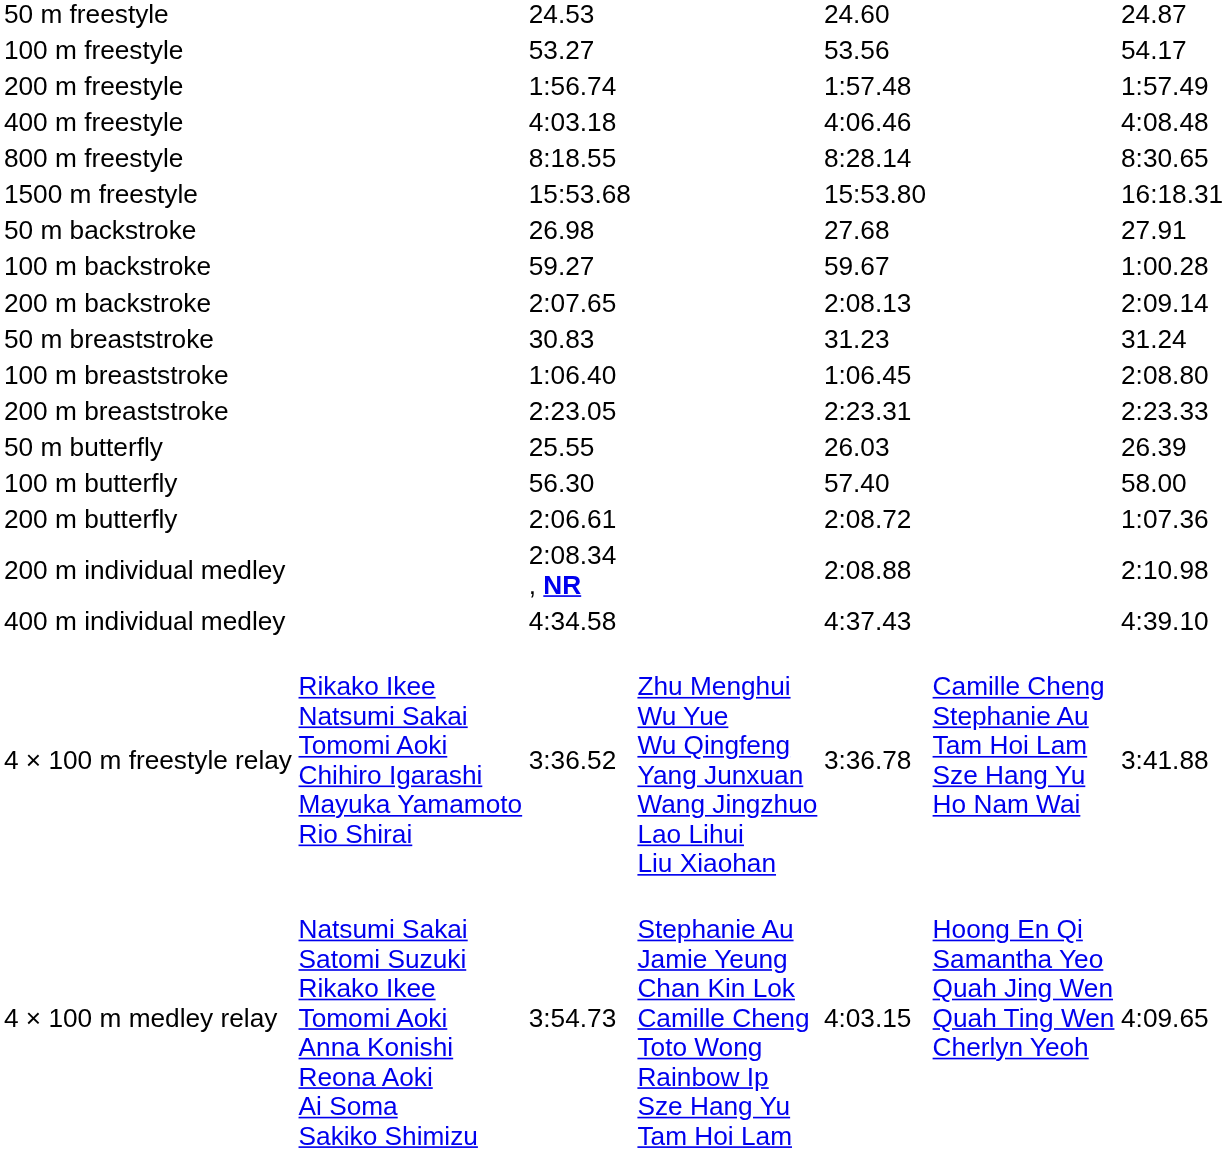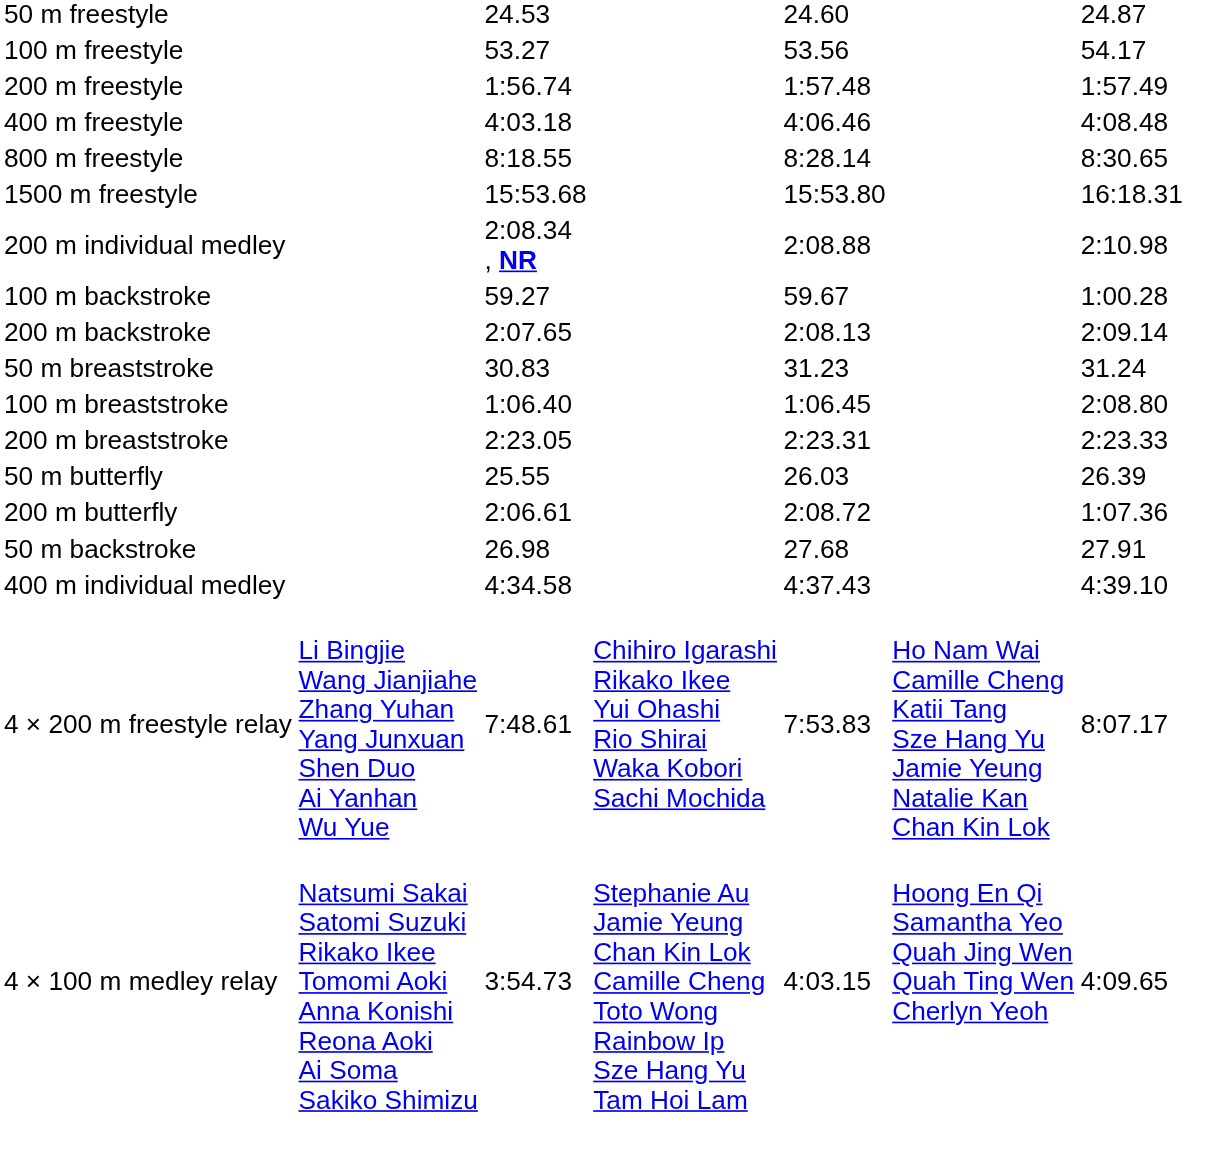 <table>
 <tr>
 <td>50 m freestyle<br></td>
 <td></td>
 <td>24.53<br></td>
 <td></td>
 <td>24.60</td>
 <td></td>
 <td>24.87</td>
 </tr>
 <tr>
 <td>100 m freestyle<br></td>
 <td></td>
 <td>53.27<br></td>
 <td></td>
 <td>53.56</td>
 <td></td>
 <td>54.17</td>
 </tr>
 <tr>
 <td>200 m freestyle<br></td>
 <td></td>
 <td>1:56.74</td>
 <td></td>
 <td>1:57.48</td>
 <td></td>
 <td>1:57.49</td>
 </tr>
 <tr>
 <td>400 m freestyle<br></td>
 <td></td>
 <td>4:03.18<br></td>
 <td></td>
 <td>4:06.46</td>
 <td></td>
 <td>4:08.48</td>
 </tr>
 <tr>
 <td>800 m freestyle<br></td>
 <td></td>
 <td>8:18.55<br></td>
 <td></td>
 <td>8:28.14</td>
 <td></td>
 <td>8:30.65</td>
 </tr>
 <tr>
 <td>1500 m freestyle<br></td>
 <td></td>
 <td>15:53.68<br></td>
 <td></td>
 <td>15:53.80</td>
 <td></td>
 <td>16:18.31</td>
 </tr>
 <tr>
-<td>50 m backstroke<br></td>
+<td>200 m individual medley<br></td>
 <td></td>
-<td>26.98<br></td>
+<td>2:08.34<br>, <strong><a href='#'>NR</a></strong></td>
 <td></td>
-<td>27.68</td>
+<td>2:08.88</td>
 <td></td>
-<td>27.91</td>
+<td>2:10.98</td>
 </tr>
 <tr>
 <td>100 m backstroke<br></td>
 <td></td>
 <td>59.27</td>
 <td></td>
 <td>59.67</td>
 <td></td>
 <td>1:00.28</td>
 </tr>
 <tr>
 <td>200 m backstroke<br></td>
 <td></td>
 <td>2:07.65</td>
 <td></td>
 <td>2:08.13</td>
 <td></td>
 <td>2:09.14</td>
 </tr>
 <tr>
 <td>50 m breaststroke<br></td>
 <td></td>
 <td>30.83<br></td>
 <td></td>
 <td>31.23</td>
 <td></td>
 <td>31.24</td>
 </tr>
 <tr>
 <td>100 m breaststroke<br></td>
 <td></td>
 <td>1:06.40<br></td>
 <td></td>
 <td>1:06.45</td>
 <td></td>
 <td>2:08.80</td>
 </tr>
 <tr>
 <td>200 m breaststroke<br></td>
 <td></td>
 <td>2:23.05</td>
 <td></td>
 <td>2:23.31</td>
 <td></td>
 <td>2:23.33</td>
 </tr>
 <tr>
 <td>50 m butterfly<br></td>
 <td></td>
 <td>25.55<br></td>
 <td></td>
 <td>26.03</td>
 <td></td>
 <td>26.39</td>
 </tr>
 <tr>
-<td>100 m butterfly<br></td>
-<td></td>
-<td>56.30<br></td>
-<td></td>
-<td>57.40</td>
-<td></td>
-<td>58.00</td>
-</tr>
-<tr>
 <td>200 m butterfly<br></td>
 <td></td>
 <td>2:06.61</td>
 <td></td>
 <td>2:08.72</td>
 <td></td>
 <td>1:07.36</td>
 </tr>
 <tr>
-<td>200 m individual medley<br></td>
+<td>50 m backstroke<br></td>
 <td></td>
-<td>2:08.34<br>, <strong><a href='#'>NR</a></strong></td>
+<td>26.98<br></td>
 <td></td>
-<td>2:08.88</td>
+<td>27.68</td>
 <td></td>
-<td>2:10.98</td>
+<td>27.91</td>
 </tr>
 <tr>
 <td>400 m individual medley<br></td>
 <td></td>
 <td>4:34.58</td>
 <td></td>
 <td>4:37.43</td>
 <td></td>
 <td>4:39.10</td>
 </tr>
 <tr>
-<td>4 × 100 m freestyle relay<br></td>
-<td valign=top><br><a href='#'>Rikako Ikee</a><br><a href='#'>Natsumi Sakai</a><br><a href='#'>Tomomi Aoki</a><br><a href='#'>Chihiro Igarashi</a><br><a href='#'>Mayuka Yamamoto</a><br><a href='#'>Rio Shirai</a></td>
-<td>3:36.52<br></td>
-<td><br><a href='#'>Zhu Menghui</a><br><a href='#'>Wu Yue</a><br><a href='#'>Wu Qingfeng</a><br><a href='#'>Yang Junxuan</a><br><a href='#'>Wang Jingzhuo</a><br><a href='#'>Lao Lihui</a><br><a href='#'>Liu Xiaohan</a></td>
-<td>3:36.78</td>
-<td valign=top><br><a href='#'>Camille Cheng</a><br><a href='#'>Stephanie Au</a><br><a href='#'>Tam Hoi Lam</a><br><a href='#'>Sze Hang Yu</a><br><a href='#'>Ho Nam Wai</a></td>
-<td>3:41.88</td>
+<td>4 × 200 m freestyle relay<br></td>
+<td><br><a href='#'>Li Bingjie</a><br><a href='#'>Wang Jianjiahe</a><br><a href='#'>Zhang Yuhan</a><br><a href='#'>Yang Junxuan</a><br><a href='#'>Shen Duo</a><br><a href='#'>Ai Yanhan</a><br><a href='#'>Wu Yue</a></td>
+<td>7:48.61<br></td>
+<td valign=top><br><a href='#'>Chihiro Igarashi</a><br><a href='#'>Rikako Ikee</a><br><a href='#'>Yui Ohashi</a><br><a href='#'>Rio Shirai</a><br><a href='#'>Waka Kobori</a><br><a href='#'>Sachi Mochida</a></td>
+<td>7:53.83</td>
+<td><br><a href='#'>Ho Nam Wai</a><br><a href='#'>Camille Cheng</a><br><a href='#'>Katii Tang</a><br><a href='#'>Sze Hang Yu</a><br><a href='#'>Jamie Yeung</a><br><a href='#'>Natalie Kan</a><br><a href='#'>Chan Kin Lok</a></td>
+<td>8:07.17</td>
 </tr>
 <tr>
 <td>4 × 100 m medley relay<br></td>
 <td><br><a href='#'>Natsumi Sakai</a><br><a href='#'>Satomi Suzuki</a><br><a href='#'>Rikako Ikee</a><br><a href='#'>Tomomi Aoki</a><br><a href='#'>Anna Konishi</a><br><a href='#'>Reona Aoki</a><br><a href='#'>Ai Soma</a><br><a href='#'>Sakiko Shimizu</a></td>
 <td>3:54.73<br></td>
 <td><br><a href='#'>Stephanie Au</a><br><a href='#'>Jamie Yeung</a><br><a href='#'>Chan Kin Lok</a><br><a href='#'>Camille Cheng</a><br><a href='#'>Toto Wong</a><br><a href='#'>Rainbow Ip</a><br><a href='#'>Sze Hang Yu</a><br><a href='#'>Tam Hoi Lam</a></td>
 <td>4:03.15</td>
 <td valign=top><br><a href='#'>Hoong En Qi</a><br><a href='#'>Samantha Yeo</a><br><a href='#'>Quah Jing Wen</a><br><a href='#'>Quah Ting Wen</a><br><a href='#'>Cherlyn Yeoh</a></td>
 <td>4:09.65</td>
 </tr>
 </table>
